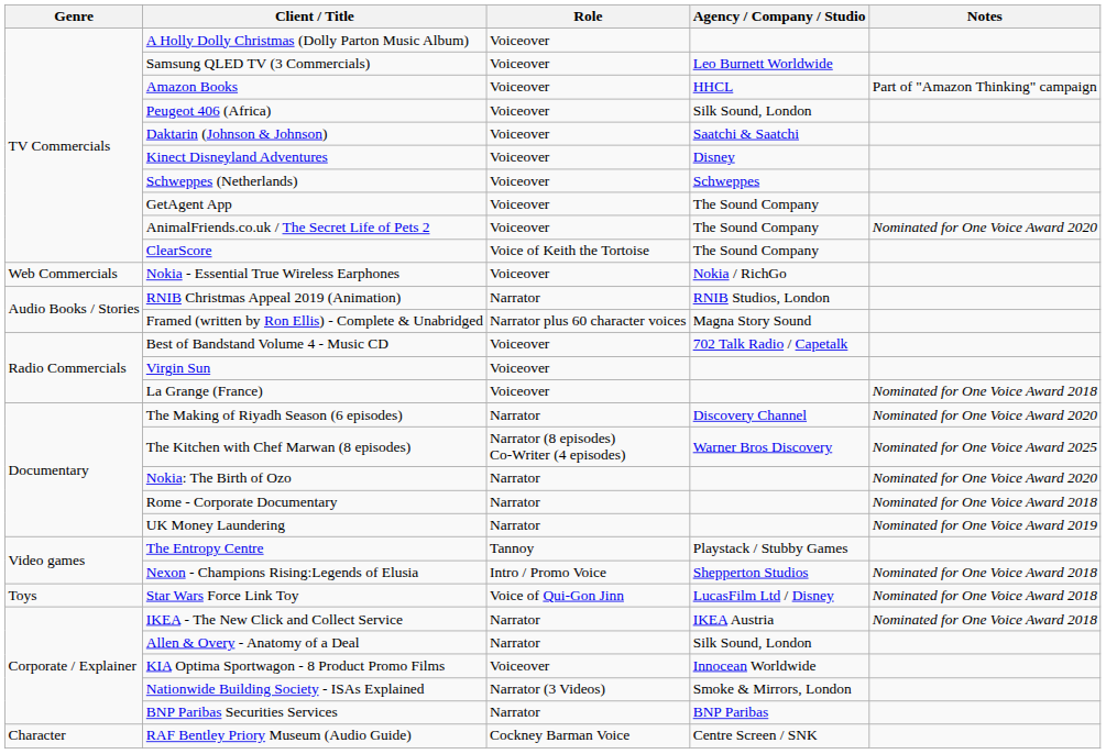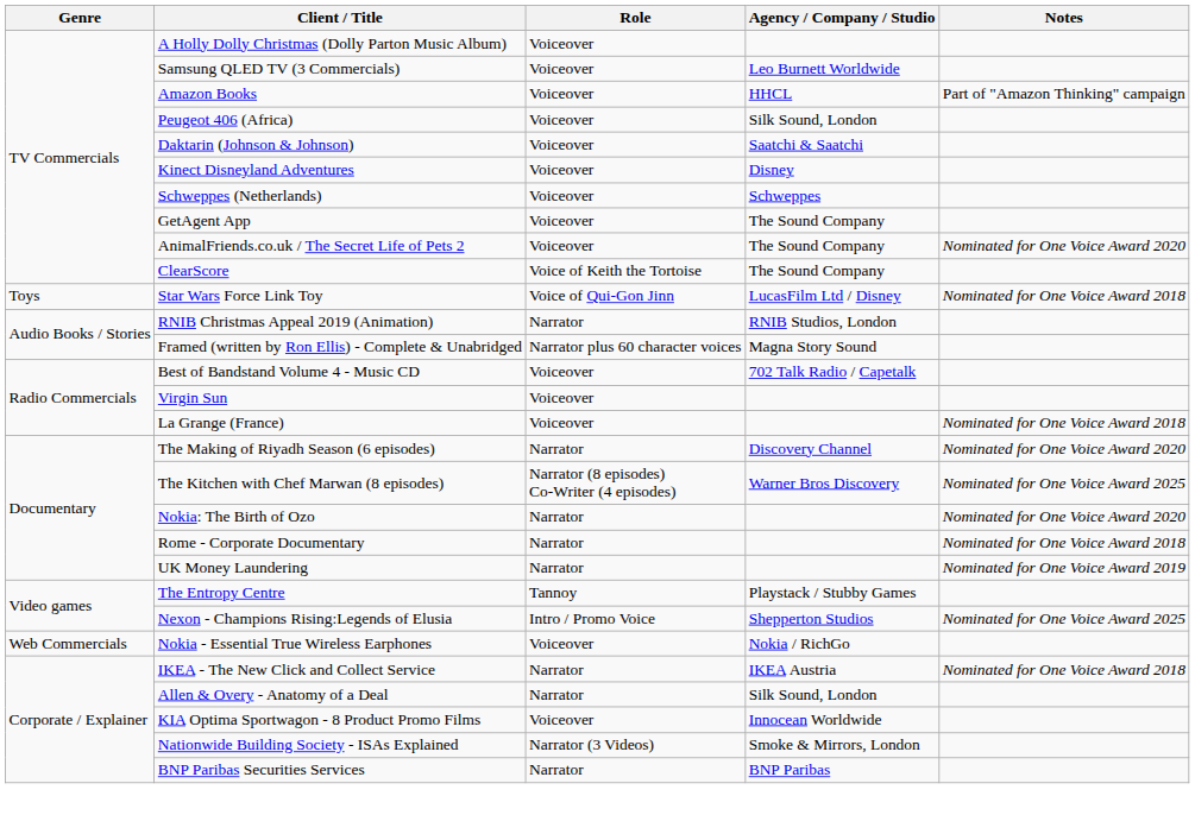 <table class="wikitable">
 <tr>
 <th>Genre</th>
 <th>Client / Title</th>
 <th>Role</th>
 <th>Agency / Company / Studio</th>
 <th>Notes</th>
 </tr>
 <tr>
 <td rowspan="10">TV Commercials</td>
 <td><a href='#'>A Holly Dolly Christmas</a> (Dolly Parton Music Album)</td>
 <td>Voiceover</td>
 <td></td>
 <td></td>
 </tr>
 <tr>
 <td>Samsung QLED TV (3 Commercials)</td>
 <td>Voiceover</td>
 <td><a href='#'>Leo Burnett Worldwide</a></td>
 <td></td>
 </tr>
 <tr>
 <td><a href='#'>Amazon Books</a></td>
 <td>Voiceover</td>
 <td><a href='#'>HHCL</a></td>
 <td>Part of "Amazon Thinking" campaign</td>
 </tr>
 <tr>
 <td><a href='#'>Peugeot 406</a> (Africa)</td>
 <td>Voiceover</td>
 <td>Silk Sound, London</td>
 <td></td>
 </tr>
 <tr>
 <td><a href='#'>Daktarin</a> (<a href='#'>Johnson & Johnson</a>)</td>
 <td>Voiceover</td>
 <td><a href='#'>Saatchi & Saatchi</a></td>
 <td></td>
 </tr>
 <tr>
 <td><a href='#'>Kinect Disneyland Adventures</a></td>
 <td>Voiceover</td>
 <td><a href='#'>Disney</a></td>
 <td></td>
 </tr>
 <tr>
 <td><a href='#'>Schweppes</a> (Netherlands)</td>
 <td>Voiceover</td>
 <td><a href='#'>Schweppes</a></td>
 <td></td>
 </tr>
 <tr>
 <td>GetAgent App</td>
 <td>Voiceover</td>
 <td>The Sound Company</td>
 <td></td>
 </tr>
 <tr>
 <td>AnimalFriends.co.uk / <a href='#'>The Secret Life of Pets 2</a></td>
 <td>Voiceover</td>
 <td>The Sound Company</td>
 <td><em>Nominated for One Voice Award 2020</em></td>
 </tr>
 <tr>
 <td><a href='#'>ClearScore</a></td>
 <td>Voice of Keith the Tortoise</td>
 <td>The Sound Company</td>
 <td></td>
 </tr>
 <tr>
-<td>Web Commercials</td>
-<td><a href='#'>Nokia</a> - Essential True Wireless Earphones</td>
-<td>Voiceover</td>
-<td><a href='#'>Nokia</a> / RichGo</td>
-<td></td>
+<td>Toys</td>
+<td><a href='#'>Star Wars</a> Force Link Toy</td>
+<td>Voice of <a href='#'>Qui-Gon Jinn</a></td>
+<td><a href='#'>LucasFilm Ltd</a> / <a href='#'>Disney</a></td>
+<td><em>Nominated for One Voice Award 2018</em></td>
 </tr>
 <tr>
 <td rowspan="2">Audio Books / Stories</td>
 <td><a href='#'>RNIB</a> Christmas Appeal 2019 (Animation)</td>
 <td>Narrator</td>
 <td><a href='#'>RNIB</a> Studios, London</td>
 <td></td>
 </tr>
 <tr>
 <td>Framed (written by <a href='#'>Ron Ellis</a>) - Complete & Unabridged</td>
 <td>Narrator plus 60 character voices</td>
 <td>Magna Story Sound</td>
 <td>  </td>
 </tr>
 <tr>
 <td rowspan="3">Radio Commercials</td>
 <td>Best of Bandstand Volume 4 - Music CD</td>
 <td>Voiceover</td>
 <td><a href='#'>702 Talk Radio</a> / <a href='#'>Capetalk</a></td>
 <td></td>
 </tr>
 <tr>
 <td><a href='#'>Virgin Sun</a></td>
 <td>Voiceover</td>
 <td></td>
 <td></td>
 </tr>
 <tr>
 <td>La Grange (France)</td>
 <td>Voiceover</td>
 <td></td>
 <td><em>Nominated for One Voice Award 2018</em></td>
 </tr>
 <tr>
 <td rowspan="5">Documentary</td>
 <td>The Making of Riyadh Season (6 episodes)</td>
 <td>Narrator</td>
 <td><a href='#'>Discovery Channel</a></td>
 <td><em>Nominated for One Voice Award 2020</em></td>
 </tr>
 <tr>
 <td>The Kitchen with Chef Marwan (8 episodes) </td>
 <td>Narrator (8 episodes)<br>Co-Writer (4 episodes)</td>
 <td><a href='#'>Warner Bros Discovery</a></td>
 <td><em>Nominated for One Voice Award 2025</em></td>
 </tr>
 <tr>
 <td><a href='#'>Nokia</a>: The Birth of Ozo</td>
 <td>Narrator</td>
 <td></td>
 <td><em>Nominated for One Voice Award 2020</em></td>
 </tr>
 <tr>
 <td>Rome - Corporate Documentary</td>
 <td>Narrator</td>
 <td></td>
 <td><em>Nominated for One Voice Award 2018</em></td>
 </tr>
 <tr>
 <td>UK Money Laundering</td>
 <td>Narrator</td>
 <td></td>
 <td><em>Nominated for One Voice Award 2019</em></td>
 </tr>
 <tr>
 <td rowspan="2">Video games</td>
 <td><a href='#'>The Entropy Centre</a></td>
 <td>Tannoy</td>
 <td>Playstack / Stubby Games</td>
 <td></td>
 </tr>
 <tr>
 <td><a href='#'>Nexon</a> - Champions Rising:Legends of Elusia</td>
 <td>Intro / Promo Voice</td>
 <td><a href='#'>Shepperton Studios</a></td>
-<td><em>Nominated for One Voice Award 2018</em></td>
+<td><em>Nominated for One Voice Award 2025</em></td>
 </tr>
 <tr>
-<td>Toys</td>
-<td><a href='#'>Star Wars</a> Force Link Toy</td>
-<td>Voice of <a href='#'>Qui-Gon Jinn</a></td>
-<td><a href='#'>LucasFilm Ltd</a> / <a href='#'>Disney</a></td>
-<td><em>Nominated for One Voice Award 2018</em></td>
+<td>Web Commercials</td>
+<td><a href='#'>Nokia</a> - Essential True Wireless Earphones</td>
+<td>Voiceover</td>
+<td><a href='#'>Nokia</a> / RichGo</td>
+<td></td>
 </tr>
 <tr>
 <td rowspan="5">Corporate / Explainer</td>
 <td><a href='#'>IKEA</a> - The New Click and Collect Service</td>
 <td>Narrator</td>
 <td><a href='#'>IKEA</a> Austria</td>
 <td><em>Nominated for One Voice Award 2018</em></td>
 </tr>
 <tr>
 <td><a href='#'>Allen & Overy</a> - Anatomy of a Deal</td>
 <td>Narrator</td>
 <td>Silk Sound, London</td>
 <td></td>
 </tr>
 <tr>
 <td><a href='#'>KIA</a> Optima Sportwagon - 8 Product Promo Films</td>
 <td>Voiceover</td>
 <td><a href='#'>Innocean</a> Worldwide</td>
 <td></td>
 </tr>
 <tr>
 <td><a href='#'>Nationwide Building Society</a> - ISAs Explained</td>
 <td>Narrator (3 Videos)</td>
 <td>Smoke & Mirrors, London</td>
 <td></td>
 </tr>
 <tr>
 <td><a href='#'>BNP Paribas</a> Securities Services</td>
 <td>Narrator</td>
 <td><a href='#'>BNP Paribas</a></td>
 <td></td>
 </tr>
-<tr>
-<td>Character</td>
-<td><a href='#'>RAF Bentley Priory</a> Museum (Audio Guide)</td>
-<td>Cockney Barman Voice</td>
-<td>Centre Screen / SNK</td>
-<td></td>
-</tr>
 </table>
